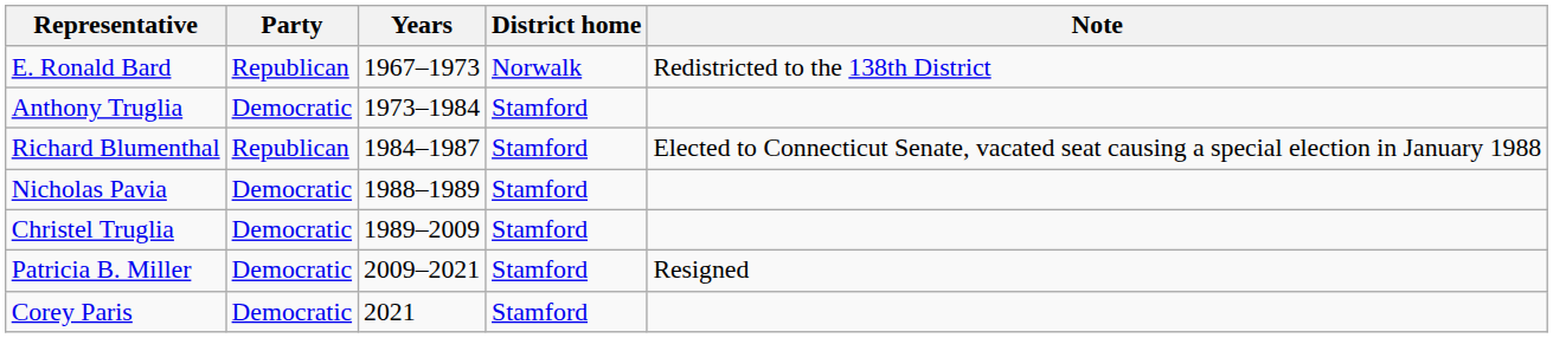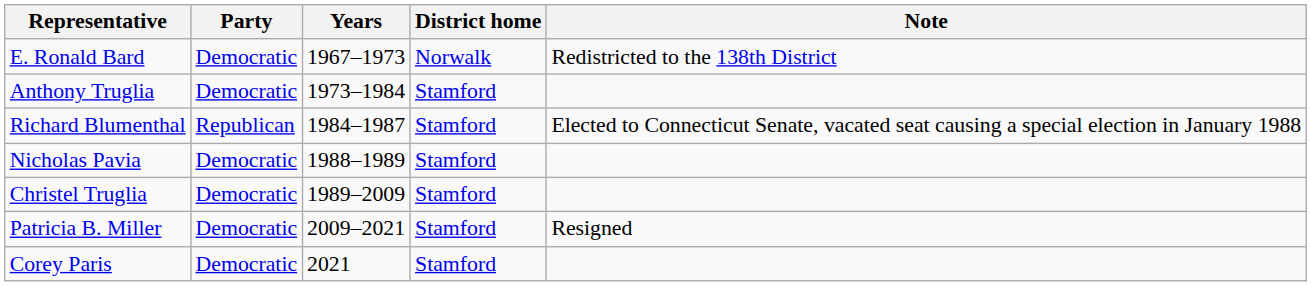 <table class=wikitable>
 <tr valign=bottom>
 <th>Representative</th>
 <th>Party</th>
 <th>Years</th>
 <th>District home</th>
 <th>Note</th>
 </tr>
 <tr>
 <td><a href='#'>E. Ronald Bard</a></td>
-<td><a href='#'>Republican</a></td>
+<td><a href='#'>Democratic</a></td>
 <td>1967–1973</td>
 <td><a href='#'>Norwalk</a></td>
 <td>Redistricted to the <a href='#'>138th District</a></td>
 </tr>
 <tr>
 <td><a href='#'>Anthony Truglia</a></td>
 <td><a href='#'>Democratic</a></td>
 <td>1973–1984</td>
 <td><a href='#'>Stamford</a></td>
 <td></td>
 </tr>
 <tr>
 <td><a href='#'>Richard Blumenthal</a></td>
 <td><a href='#'>Republican</a></td>
 <td>1984–1987</td>
 <td><a href='#'>Stamford</a></td>
 <td>Elected to Connecticut Senate, vacated seat causing a special election in January 1988</td>
 </tr>
 <tr>
 <td><a href='#'>Nicholas Pavia</a></td>
 <td><a href='#'>Democratic</a></td>
 <td>1988–1989</td>
 <td><a href='#'>Stamford</a></td>
 <td></td>
 </tr>
 <tr>
 <td><a href='#'>Christel Truglia</a></td>
 <td><a href='#'>Democratic</a></td>
 <td>1989–2009</td>
 <td><a href='#'>Stamford</a></td>
 <td></td>
 </tr>
 <tr>
 <td><a href='#'>Patricia B. Miller</a></td>
 <td><a href='#'>Democratic</a></td>
 <td>2009–2021</td>
 <td><a href='#'>Stamford</a></td>
 <td>Resigned</td>
 </tr>
 <tr>
 <td><a href='#'>Corey Paris</a></td>
 <td><a href='#'>Democratic</a></td>
 <td>2021</td>
 <td><a href='#'>Stamford</a></td>
 <td></td>
 </tr>
 </table>
